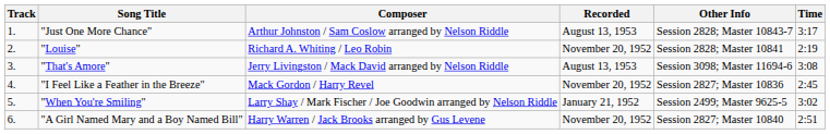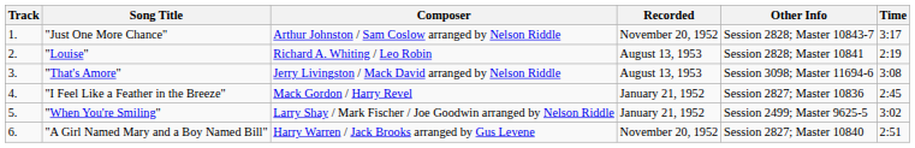 <table class="wikitable">
 <tr>
 <th>Track</th>
 <th>Song Title</th>
 <th>Composer</th>
 <th>Recorded</th>
 <th>Other Info</th>
 <th>Time</th>
 </tr>
 <tr>
 <td>1.</td>
 <td>"Just One More Chance"</td>
 <td><a href='#'>Arthur Johnston</a> / <a href='#'>Sam Coslow</a> arranged by <a href='#'>Nelson Riddle</a></td>
-<td>August 13, 1953</td>
+<td>November 20, 1952</td>
 <td>Session 2828; Master 10843-7</td>
 <td>3:17</td>
 </tr>
 <tr>
 <td>2.</td>
 <td>"<a href='#'>Louise</a>"</td>
 <td><a href='#'>Richard A. Whiting</a> / <a href='#'>Leo Robin</a></td>
-<td>November 20, 1952</td>
+<td>August 13, 1953</td>
 <td>Session 2828; Master 10841</td>
 <td>2:19</td>
 </tr>
 <tr>
 <td>3.</td>
 <td>"<a href='#'>That's Amore</a>"</td>
 <td><a href='#'>Jerry Livingston</a> / <a href='#'>Mack David</a> arranged by <a href='#'>Nelson Riddle</a></td>
 <td>August 13, 1953</td>
 <td>Session 3098; Master 11694-6</td>
 <td>3:08</td>
 </tr>
 <tr>
 <td>4.</td>
 <td>"I Feel Like a Feather in the Breeze"</td>
 <td><a href='#'>Mack Gordon</a> / <a href='#'>Harry Revel</a></td>
-<td>November 20, 1952</td>
+<td>January 21, 1952</td>
 <td>Session 2827; Master 10836</td>
 <td>2:45</td>
 </tr>
 <tr>
 <td>5.</td>
 <td>"<a href='#'>When You're Smiling</a>"</td>
 <td><a href='#'>Larry Shay</a> / Mark Fischer / Joe Goodwin arranged by <a href='#'>Nelson Riddle</a></td>
 <td>January 21, 1952</td>
 <td>Session 2499; Master 9625-5</td>
 <td>3:02</td>
 </tr>
 <tr>
 <td>6.</td>
 <td>"A Girl Named Mary and a Boy Named Bill"</td>
 <td><a href='#'>Harry Warren</a> / <a href='#'>Jack Brooks</a> arranged by <a href='#'>Gus Levene</a></td>
 <td>November 20, 1952</td>
 <td>Session 2827; Master 10840</td>
 <td>2:51</td>
 </tr>
 </table>
